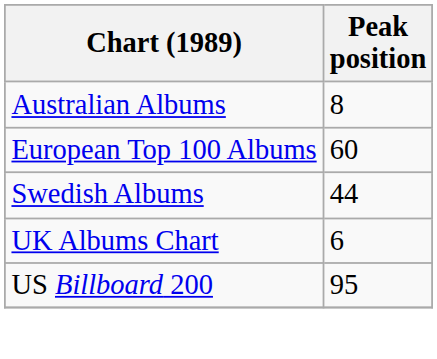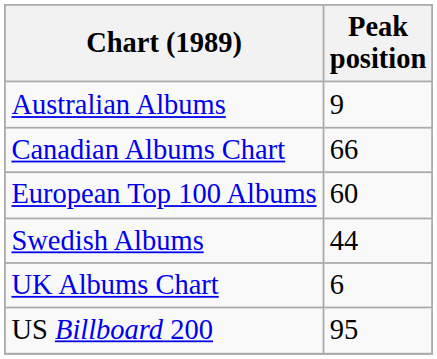 <table class="wikitable sortable plainrowheaders">
 <tr>
 <th scope="col">Chart (1989)</th>
 <th scope="col">Peak<br>position</th>
 </tr>
 <tr>
 <td><a href='#'>Australian Albums</a></td>
-<td>8</td>
+<td>9</td>
+</tr>
+<tr style="text-align:left;">
+<td><a href='#'>Canadian Albums Chart</a></td>
+<td>66</td>
 </tr>
 <tr style="text-align:left;">
 <td><a href='#'>European Top 100 Albums</a></td>
 <td>60</td>
 </tr>
 <tr style="text-align:left;">
 <td><a href='#'>Swedish Albums</a></td>
 <td>44</td>
 </tr>
 <tr>
 <td style="text-align:left;"><a href='#'>UK Albums Chart</a></td>
 <td style="text-align:left;">6</td>
 </tr>
 <tr>
 <td style="text-align:left;">US <a href='#'><em>Billboard</em> 200</a></td>
 <td style="text-align:left;">95</td>
 </tr>
 <tr>
 </tr>
 </table>
